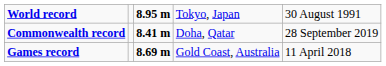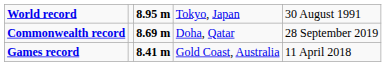 <table class="wikitable">
 <tr>
 <td><a href='#'><strong>World record</strong></a></td>
 <td></td>
 <td><strong>8.95 m</strong></td>
 <td><a href='#'>Tokyo</a>, <a href='#'>Japan</a></td>
 <td>30 August 1991</td>
 </tr>
 <tr>
 <td><a href='#'><strong>Commonwealth record</strong></a></td>
 <td></td>
-<td><strong>8.41 m</strong></td>
+<td><strong>8.69 m</strong></td>
 <td><a href='#'>Doha</a>, <a href='#'>Qatar</a></td>
 <td>28 September 2019</td>
 </tr>
 <tr>
 <td><a href='#'><strong>Games record</strong></a></td>
 <td></td>
-<td><strong>8.69 m</strong></td>
+<td><strong>8.41 m</strong></td>
 <td><a href='#'>Gold Coast</a>, <a href='#'>Australia</a></td>
 <td>11 April 2018</td>
 </tr>
 </table>
